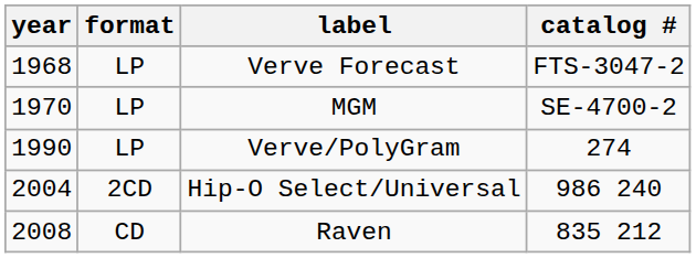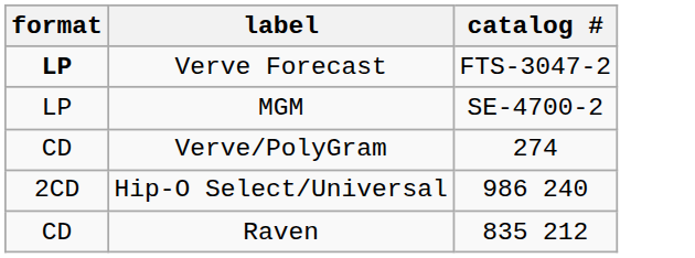 <table class="wikitable" style="text-align:center">
 <tr>
-<th>year</th>
 <th>format</th>
 <th>label</th>
 <th>catalog #</th>
 </tr>
 <tr>
-<td>1968</td>
-<td>LP</td>
+<td><strong>LP</strong></td>
 <td>Verve Forecast</td>
 <td>FTS-3047-2</td>
 </tr>
 <tr>
-<td>1970</td>
 <td>LP</td>
 <td>MGM</td>
 <td>SE-4700-2</td>
 </tr>
 <tr>
-<td>1990</td>
-<td>LP</td>
+<td>CD</td>
 <td>Verve/PolyGram</td>
 <td>274</td>
 </tr>
 <tr>
-<td>2004</td>
 <td>2CD</td>
 <td>Hip-O Select/Universal</td>
 <td>986 240</td>
 </tr>
 <tr>
-<td>2008</td>
 <td>CD</td>
 <td>Raven</td>
 <td>835 212</td>
 </tr>
 </table>
